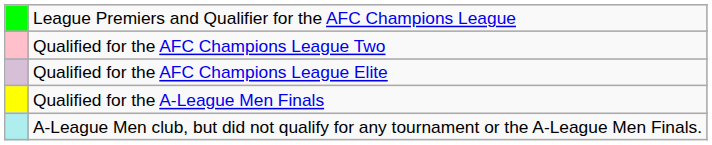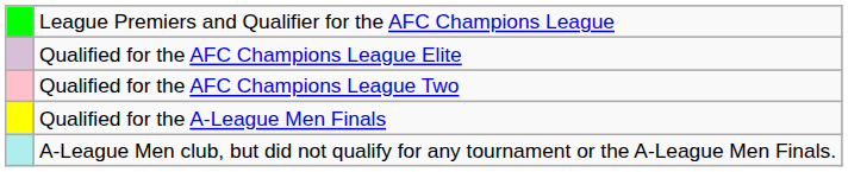 <table class="wikitable" style="text-align:left; font-size:70%;">
 <tr>
 <td style="width:10px; background-color:lime"></td>
 <td>League Premiers and Qualifier for the <a href='#'>AFC Champions League</a></td>
 </tr>
 <tr>
+<td style="width:10px; background-color:thistle"></td>
+<td>Qualified for the <a href='#'>AFC Champions League Elite</a></td>
+</tr>
+<tr>
 <td style="width:10px; background-color:pink"></td>
 <td>Qualified for the <a href='#'>AFC Champions League Two</a></td>
-</tr>
-<tr>
-<td style="width:10px; background-color:thistle"></td>
-<td>Qualified for the <a href='#'>AFC Champions League Elite</a></td>
 </tr>
 <tr>
 <td style="width:10px; background-color:yellow;"></td>
 <td>Qualified for the <a href='#'>A-League Men Finals</a></td>
 </tr>
 <tr>
 <td style="width:10px; background-color:#afeeee"></td>
 <td>A-League Men club, but did not qualify for any tournament or the A-League Men Finals.</td>
 </tr>
 </table>
